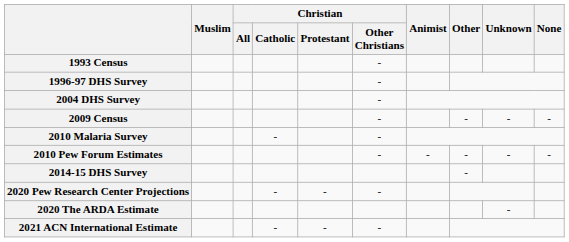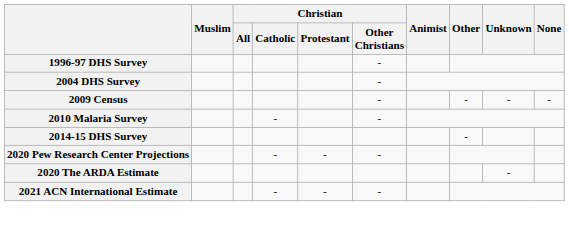 <table class="wikitable" style="font-size:90%; text-align:center;">
 <tr>
 <th rowspan="2"></th>
 <th rowspan="2">Muslim</th>
 <th colspan="4">Christian</th>
 <th rowspan="2">Animist</th>
 <th rowspan="2">Other</th>
 <th rowspan="2">Unknown</th>
 <th rowspan="2">None</th>
 </tr>
 <tr>
 <th>All</th>
 <th>Catholic</th>
 <th>Protestant</th>
 <th>Other<br>Christians</th>
-</tr>
-<tr>
-<th>1993 Census</th>
-<td></td>
-<td></td>
-<td></td>
-<td></td>
-<td>-</td>
-<td></td>
-<td></td>
-<td></td>
-<td></td>
 </tr>
 <tr>
 <th>1996-97 DHS Survey</th>
 <td></td>
 <td></td>
 <td></td>
 <td></td>
 <td>-</td>
 <td></td>
 <td colspan="3"></td>
 </tr>
 <tr>
 <th>2004 DHS Survey</th>
 <td></td>
 <td></td>
 <td></td>
 <td></td>
 <td>-</td>
 <td colspan="4"></td>
 </tr>
 <tr>
 <th>2009 Census</th>
 <td></td>
 <td></td>
 <td></td>
 <td></td>
 <td>-</td>
 <td></td>
 <td>-</td>
 <td>-</td>
 <td>-</td>
 </tr>
 <tr>
 <th>2010 Malaria Survey</th>
 <td></td>
 <td></td>
 <td>-</td>
 <td></td>
 <td>-</td>
 <td colspan="4"></td>
-</tr>
-<tr>
-<th>2010 Pew Forum Estimates</th>
-<td></td>
-<td></td>
-<td></td>
-<td></td>
-<td>-</td>
-<td>-</td>
-<td>-</td>
-<td>-</td>
-<td>-</td>
 </tr>
 <tr>
 <th>2014-15 DHS Survey</th>
 <td></td>
 <td></td>
 <td></td>
 <td></td>
 <td></td>
 <td></td>
 <td>-</td>
 <td></td>
 <td></td>
 </tr>
 <tr>
 <th>2020 Pew Research Center Projections</th>
 <td></td>
 <td></td>
 <td>-</td>
 <td>-</td>
 <td>-</td>
 <td></td>
 <td colspan="2"></td>
 <td></td>
 </tr>
 <tr>
 <th>2020 The ARDA Estimate</th>
 <td></td>
 <td></td>
 <td></td>
 <td></td>
 <td></td>
 <td></td>
 <td></td>
 <td>-</td>
 <td></td>
 </tr>
 <tr>
 <th>2021 ACN International Estimate</th>
 <td></td>
 <td></td>
 <td>-</td>
 <td>-</td>
 <td>-</td>
 <td></td>
 <td colspan="3"></td>
 </tr>
 </table>
